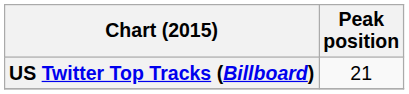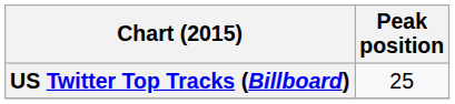 <table class="wikitable sortable plainrowheaders" style="text-align:center;">
 <tr>
 <th>Chart (2015)</th>
 <th>Peak<br>position</th>
 </tr>
 <tr>
 <th scope="row">US <a href='#'>Twitter Top Tracks</a> (<em><a href='#'>Billboard</a></em>)</th>
-<td>21</td>
+<td>25</td>
 </tr>
 <tr>
 </tr>
 </table>
